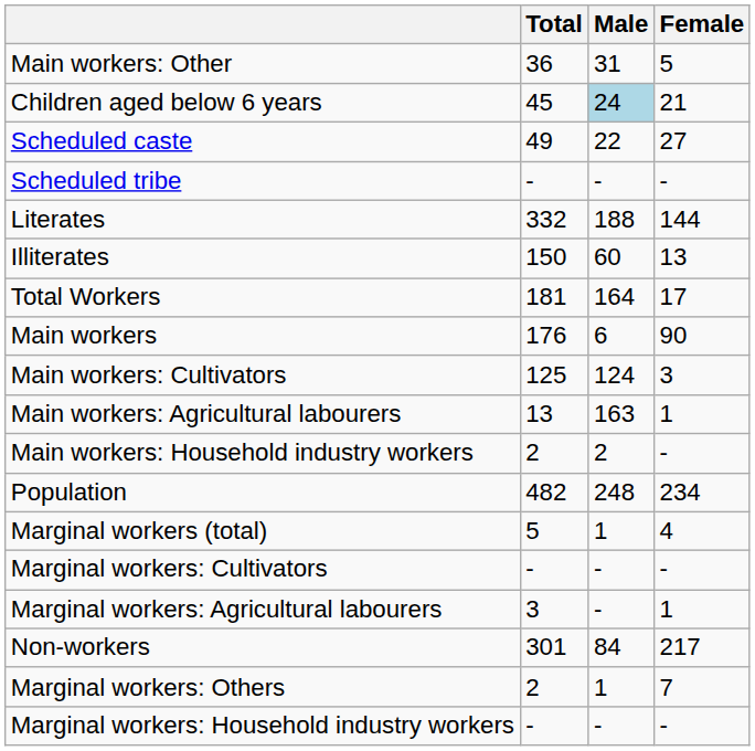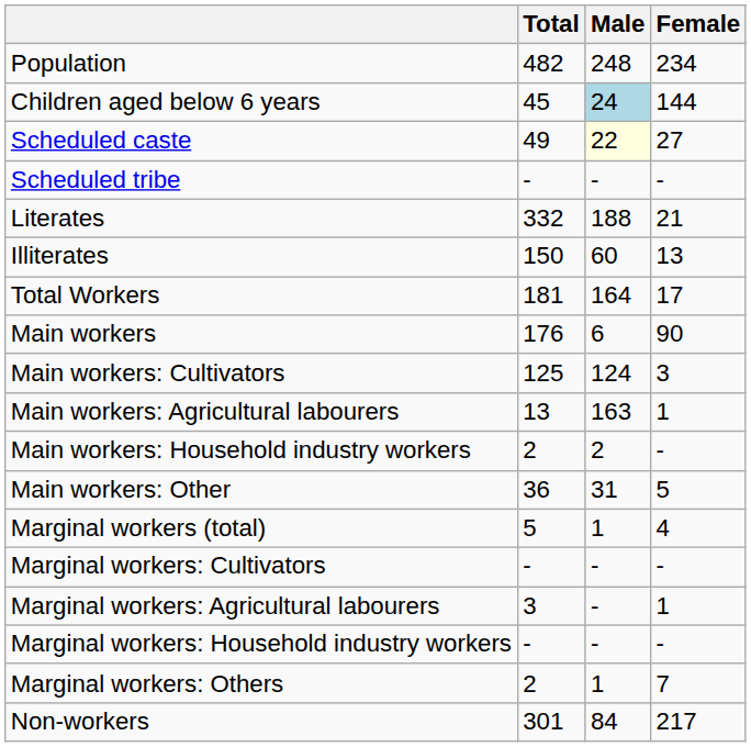 <table class="wikitable sortable">
 <tr>
 <th></th>
 <th>Total</th>
 <th>Male</th>
 <th>Female</th>
 </tr>
 <tr>
-<td>Main workers: Other</td>
-<td>36</td>
-<td>31</td>
-<td>5</td>
+<td>Population</td>
+<td>482</td>
+<td>248</td>
+<td>234</td>
 </tr>
 <tr>
 <td>Children aged below 6 years</td>
 <td>45</td>
 <td style="background: lightblue;">24</td>
-<td>21</td>
+<td>144</td>
 </tr>
 <tr>
 <td><a href='#'>Scheduled caste</a></td>
 <td>49</td>
-<td>22</td>
+<td style="background: lightyellow;">22</td>
 <td>27</td>
 </tr>
 <tr>
 <td><a href='#'>Scheduled tribe</a></td>
 <td>-</td>
 <td>-</td>
 <td>-</td>
 </tr>
 <tr>
 <td>Literates</td>
 <td>332</td>
 <td>188</td>
-<td>144</td>
+<td>21</td>
 </tr>
 <tr>
 <td>Illiterates</td>
 <td>150</td>
 <td>60</td>
 <td>13</td>
 </tr>
 <tr>
 <td>Total Workers</td>
 <td>181</td>
 <td>164</td>
 <td>17</td>
 </tr>
 <tr>
 <td>Main workers</td>
 <td>176</td>
 <td>6</td>
 <td>90</td>
 </tr>
 <tr>
 <td>Main workers: Cultivators</td>
 <td>125</td>
 <td>124</td>
 <td>3</td>
 </tr>
 <tr>
 <td>Main workers: Agricultural labourers</td>
 <td>13</td>
 <td>163</td>
 <td>1</td>
 </tr>
 <tr>
 <td>Main workers: Household industry workers</td>
 <td>2</td>
 <td>2</td>
 <td>-</td>
 </tr>
 <tr>
-<td>Population</td>
-<td>482</td>
-<td>248</td>
-<td>234</td>
+<td>Main workers: Other</td>
+<td>36</td>
+<td>31</td>
+<td>5</td>
 </tr>
 <tr>
 <td>Marginal workers (total)</td>
 <td>5</td>
 <td>1</td>
 <td>4</td>
 </tr>
 <tr>
 <td>Marginal workers: Cultivators</td>
 <td>-</td>
 <td>-</td>
 <td>-</td>
 </tr>
 <tr>
 <td>Marginal workers: Agricultural labourers</td>
 <td>3</td>
 <td>-</td>
 <td>1</td>
 </tr>
 <tr>
-<td>Non-workers</td>
-<td>301</td>
-<td>84</td>
-<td>217</td>
+<td>Marginal workers: Household industry workers</td>
+<td>-</td>
+<td>-</td>
+<td>-</td>
 </tr>
 <tr>
 <td>Marginal workers: Others</td>
 <td>2</td>
 <td>1</td>
 <td>7</td>
 </tr>
 <tr>
-<td>Marginal workers: Household industry workers</td>
-<td>-</td>
-<td>-</td>
-<td>-</td>
+<td>Non-workers</td>
+<td>301</td>
+<td>84</td>
+<td>217</td>
 </tr>
 </table>
